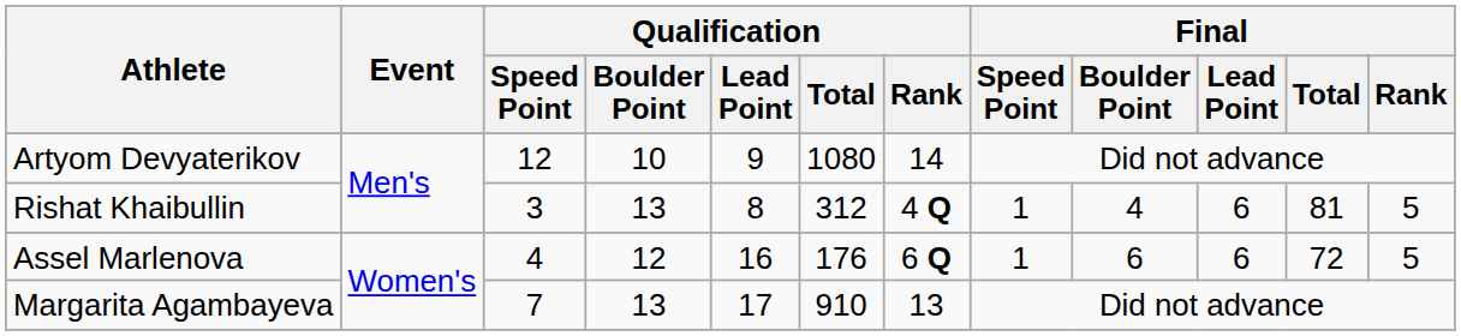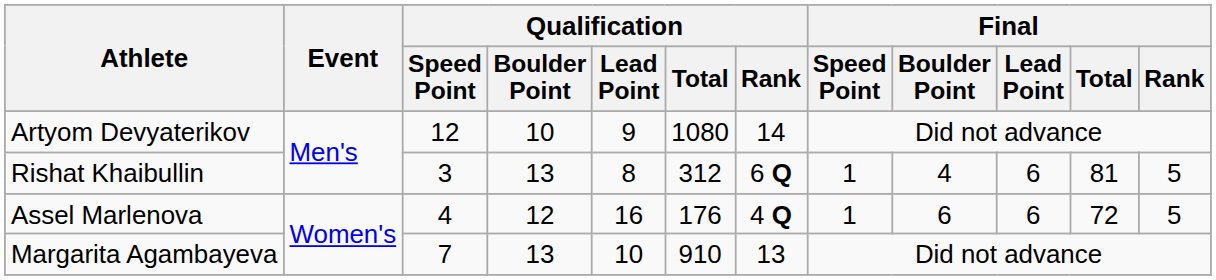 <table class=wikitable style="font-size:90%; text-align:center;">
 <tr>
 <th rowspan="2">Athlete</th>
 <th rowspan="2">Event</th>
 <th colspan=5>Qualification</th>
 <th colspan=5>Final</th>
 </tr>
 <tr style="font-size:95%">
 <th>Speed<br>Point</th>
 <th>Boulder<br>Point</th>
 <th>Lead<br>Point</th>
 <th>Total</th>
 <th>Rank</th>
 <th>Speed<br>Point</th>
 <th>Boulder<br>Point</th>
 <th>Lead<br>Point</th>
 <th>Total</th>
 <th>Rank</th>
 </tr>
 <tr>
 <td align=left>Artyom Devyaterikov</td>
 <td align=left rowspan=2><a href='#'>Men's</a></td>
 <td>12</td>
 <td>10</td>
 <td>9</td>
 <td>1080</td>
 <td>14</td>
 <td colspan=5>Did not advance</td>
 </tr>
 <tr>
 <td align=left>Rishat Khaibullin</td>
 <td>3</td>
 <td>13</td>
 <td>8</td>
 <td>312</td>
-<td>4 <strong>Q</strong></td>
+<td>6 <strong>Q</strong></td>
 <td>1</td>
 <td>4</td>
 <td>6</td>
 <td>81</td>
 <td>5</td>
 </tr>
 <tr>
 <td align=left>Assel Marlenova</td>
 <td align=left rowspan=2><a href='#'>Women's</a></td>
 <td>4</td>
 <td>12</td>
 <td>16</td>
 <td>176</td>
-<td>6 <strong>Q</strong></td>
+<td>4 <strong>Q</strong></td>
 <td>1</td>
 <td>6</td>
 <td>6</td>
 <td>72</td>
 <td>5</td>
 </tr>
 <tr>
 <td align=left>Margarita Agambayeva</td>
 <td>7</td>
 <td>13</td>
-<td>17</td>
+<td>10</td>
 <td>910</td>
 <td>13</td>
 <td colspan=5>Did not advance</td>
 </tr>
 </table>
